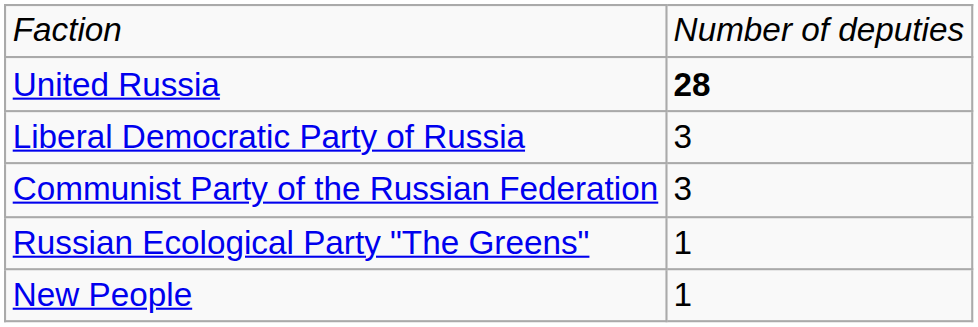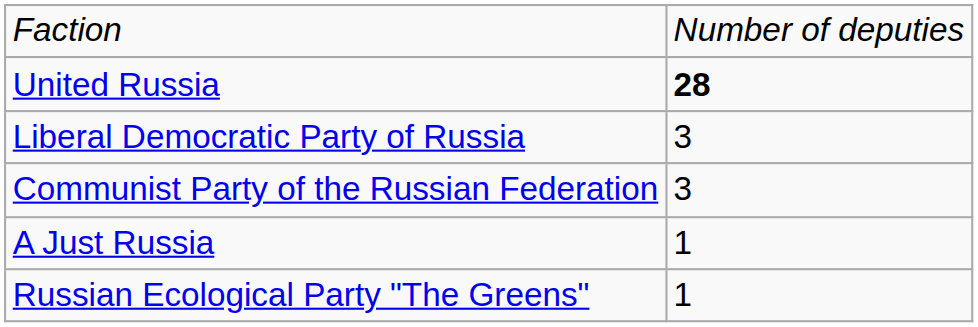 <table class="wikitable">
 <tr>
 <td><em>Faction</em></td>
 <td><em>Number of deputies</em></td>
 </tr>
 <tr>
 <td><a href='#'>United Russia</a></td>
 <td><strong>28</strong></td>
 </tr>
 <tr>
 <td><a href='#'>Liberal Democratic Party of Russia</a></td>
 <td>3</td>
 </tr>
 <tr>
 <td><a href='#'>Communist Party of the Russian Federation</a></td>
 <td>3</td>
 </tr>
 <tr>
+<td><a href='#'>A Just Russia</a></td>
+<td>1</td>
+</tr>
+<tr>
 <td><a href='#'>Russian Ecological Party "The Greens"</a></td>
 <td>1</td>
 </tr>
-<tr>
-<td><a href='#'>New People</a></td>
-<td>1</td>
-</tr>
 </table>
